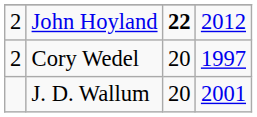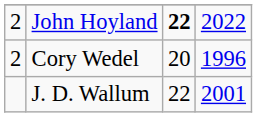 <table class="wikitable">
 <tr>
 </tr>
 <tr>
 <td>2</td>
 <td><a href='#'>John Hoyland</a></td>
 <td><strong>22</strong></td>
-<td><a href='#'>2012</a></td>
+<td><a href='#'>2022</a></td>
 </tr>
 <tr>
 <td>2</td>
 <td>Cory Wedel</td>
 <td>20</td>
-<td><a href='#'>1997</a></td>
+<td><a href='#'>1996</a></td>
 </tr>
 <tr>
 <td></td>
 <td>J. D. Wallum</td>
-<td>20</td>
+<td>22</td>
 <td><a href='#'>2001</a></td>
 </tr>
 </table>
